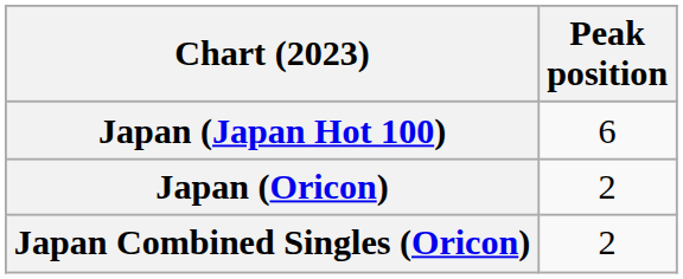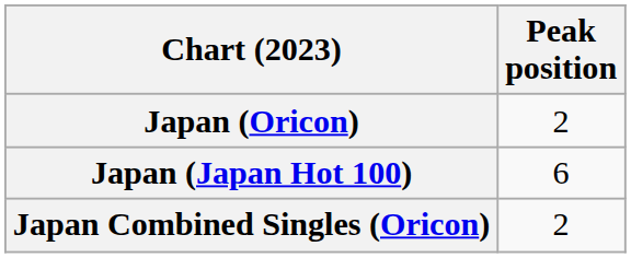 <table class="wikitable plainrowheaders sortable" style="text-align:center">
 <tr>
 <th scope="col">Chart (2023)</th>
 <th scope="col">Peak<br>position</th>
 </tr>
 <tr>
+<th scope="row">Japan (<a href='#'>Oricon</a>)</th>
+<td>2</td>
+</tr>
+<tr>
 <th scope="row">Japan (<a href='#'>Japan Hot 100</a>)</th>
 <td>6</td>
-</tr>
-<tr>
-<th scope="row">Japan (<a href='#'>Oricon</a>)</th>
-<td>2</td>
 </tr>
 <tr>
 <th scope="row">Japan Combined Singles (<a href='#'>Oricon</a>)</th>
 <td>2</td>
 </tr>
 </table>
